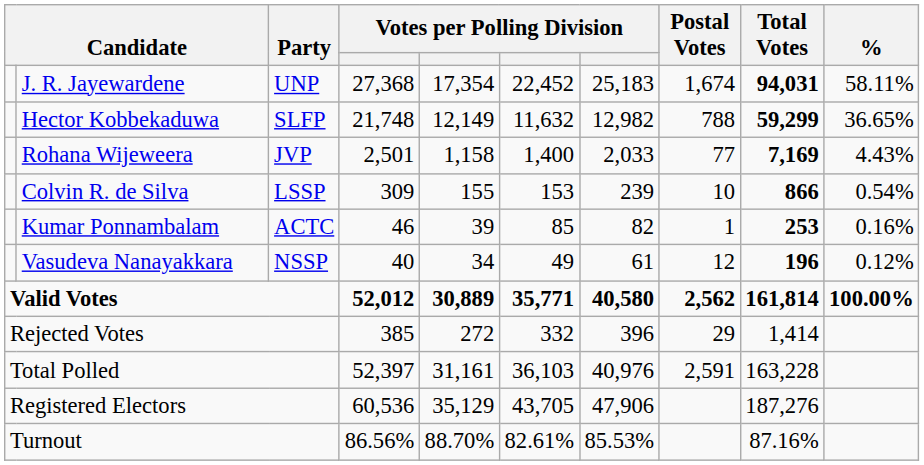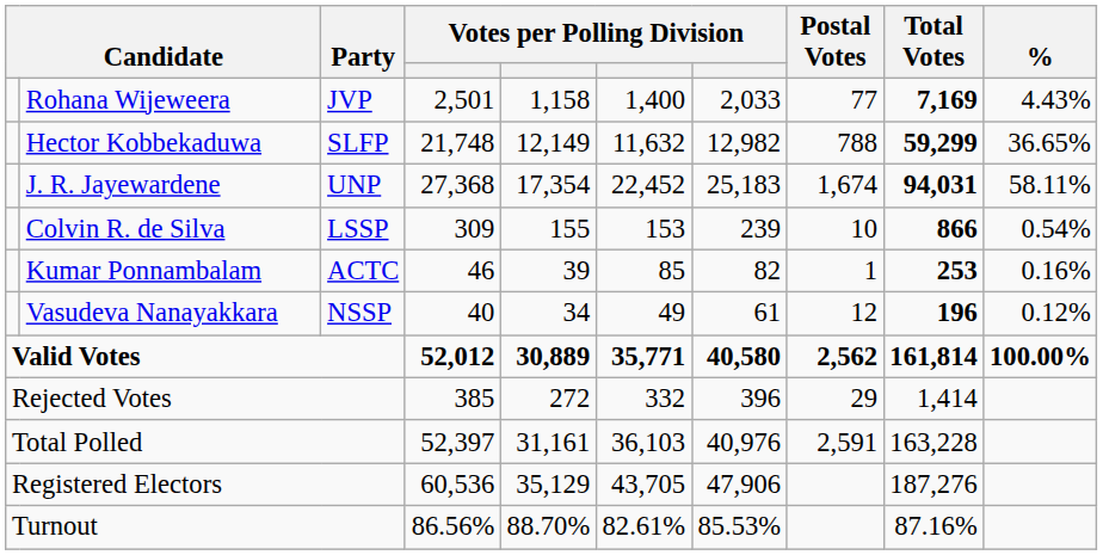 <table class="wikitable" border="1" style="text-align:right;">
 <tr>
 <th align=left valign=bottom rowspan=2 colspan=2 width="180">Candidate</th>
 <th align=left valign=bottom rowspan=2 width="40">Party</th>
 <th colspan=4>Votes per Polling Division</th>
 <th align=center valign=bottom rowspan=2 width="50">Postal<br>Votes</th>
 <th align=center valign=bottom rowspan=2 width="50">Total Votes</th>
 <th align=center valign=bottom rowspan=2 width="50">%</th>
 </tr>
 <tr>
 <th></th>
 <th></th>
 <th></th>
 <th></th>
 </tr>
 <tr>
 <td bgcolor=></td>
-<td align=left><a href='#'>J. R. Jayewardene</a></td>
-<td align=left><a href='#'>UNP</a></td>
-<td>27,368</td>
-<td>17,354</td>
-<td>22,452</td>
-<td>25,183</td>
-<td>1,674</td>
-<td><strong>94,031</strong></td>
-<td>58.11%</td>
+<td align=left><a href='#'>Rohana Wijeweera</a></td>
+<td align=left><a href='#'>JVP</a></td>
+<td>2,501</td>
+<td>1,158</td>
+<td>1,400</td>
+<td>2,033</td>
+<td>77</td>
+<td><strong>7,169</strong></td>
+<td>4.43%</td>
 </tr>
 <tr>
 <td bgcolor=></td>
 <td align=left><a href='#'>Hector Kobbekaduwa</a></td>
 <td align=left><a href='#'>SLFP</a></td>
 <td>21,748</td>
 <td>12,149</td>
 <td>11,632</td>
 <td>12,982</td>
 <td>788</td>
 <td><strong>59,299</strong></td>
 <td>36.65%</td>
 </tr>
 <tr>
 <td bgcolor=></td>
-<td align=left><a href='#'>Rohana Wijeweera</a></td>
-<td align=left><a href='#'>JVP</a></td>
-<td>2,501</td>
-<td>1,158</td>
-<td>1,400</td>
-<td>2,033</td>
-<td>77</td>
-<td><strong>7,169</strong></td>
-<td>4.43%</td>
+<td align=left><a href='#'>J. R. Jayewardene</a></td>
+<td align=left><a href='#'>UNP</a></td>
+<td>27,368</td>
+<td>17,354</td>
+<td>22,452</td>
+<td>25,183</td>
+<td>1,674</td>
+<td><strong>94,031</strong></td>
+<td>58.11%</td>
 </tr>
 <tr>
 <td bgcolor=></td>
 <td align=left><a href='#'>Colvin R. de Silva</a></td>
 <td align=left><a href='#'>LSSP</a></td>
 <td>309</td>
 <td>155</td>
 <td>153</td>
 <td>239</td>
 <td>10</td>
 <td><strong>866</strong></td>
 <td>0.54%</td>
 </tr>
 <tr>
 <td bgcolor=></td>
 <td align=left><a href='#'>Kumar Ponnambalam</a></td>
 <td align=left><a href='#'>ACTC</a></td>
 <td>46</td>
 <td>39</td>
 <td>85</td>
 <td>82</td>
 <td>1</td>
 <td><strong>253</strong></td>
 <td>0.16%</td>
 </tr>
 <tr>
 <td bgcolor=></td>
 <td align=left><a href='#'>Vasudeva Nanayakkara</a></td>
 <td align=left><a href='#'>NSSP</a></td>
 <td>40</td>
 <td>34</td>
 <td>49</td>
 <td>61</td>
 <td>12</td>
 <td><strong>196</strong></td>
 <td>0.12%</td>
 </tr>
 <tr>
 <td align=left colspan=3><strong>Valid Votes</strong></td>
 <td><strong>52,012</strong></td>
 <td><strong>30,889</strong></td>
 <td><strong>35,771</strong></td>
 <td><strong>40,580</strong></td>
 <td><strong>2,562</strong></td>
 <td><strong>161,814</strong></td>
 <td><strong>100.00%</strong></td>
 </tr>
 <tr>
 <td align=left colspan=3>Rejected Votes</td>
 <td>385</td>
 <td>272</td>
 <td>332</td>
 <td>396</td>
 <td>29</td>
 <td>1,414</td>
 <td></td>
 </tr>
 <tr>
 <td align=left colspan=3>Total Polled</td>
 <td>52,397</td>
 <td>31,161</td>
 <td>36,103</td>
 <td>40,976</td>
 <td>2,591</td>
 <td>163,228</td>
 <td></td>
 </tr>
 <tr>
 <td align=left colspan=3>Registered Electors</td>
 <td>60,536</td>
 <td>35,129</td>
 <td>43,705</td>
 <td>47,906</td>
 <td></td>
 <td>187,276</td>
 <td></td>
 </tr>
 <tr>
 <td align=left colspan=3>Turnout</td>
 <td>86.56%</td>
 <td>88.70%</td>
 <td>82.61%</td>
 <td>85.53%</td>
 <td></td>
 <td>87.16%</td>
 <td></td>
 </tr>
 </table>
